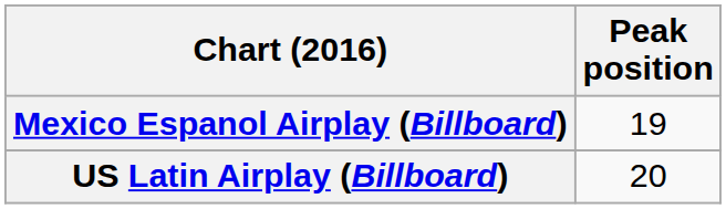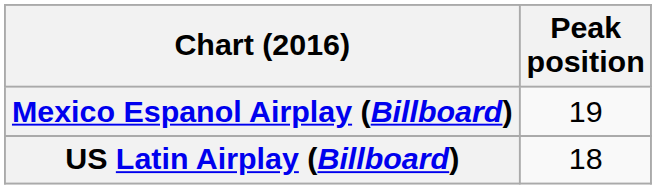 <table class="wikitable sortable plainrowheaders" style="text-align:center;">
 <tr>
 <th>Chart (2016)</th>
 <th>Peak<br>position</th>
 </tr>
 <tr>
 <th scope="row"><a href='#'>Mexico Espanol Airplay</a> (<em><a href='#'>Billboard</a></em>)</th>
 <td>19</td>
 </tr>
 <tr>
 </tr>
 <tr>
 </tr>
 <tr>
 </tr>
 <tr>
 <th scope="row">US <a href='#'>Latin Airplay</a> (<em><a href='#'>Billboard</a></em>)</th>
-<td>20</td>
+<td>18</td>
 </tr>
 </table>
